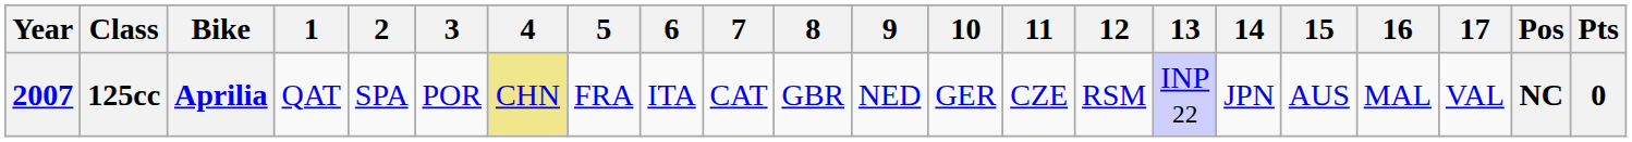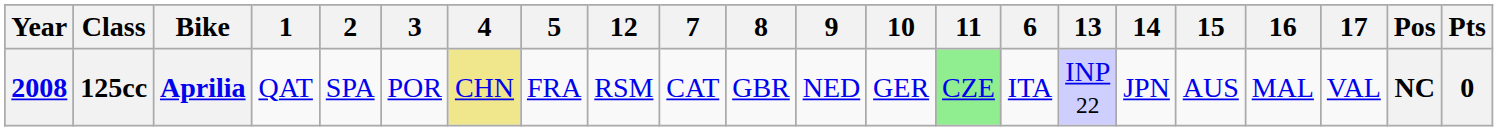 <table class="wikitable" style="text-align:center">
 <tr>
 <th>Year</th>
 <th>Class</th>
 <th>Bike</th>
 <th>1</th>
 <th>2</th>
 <th>3</th>
 <th>4</th>
 <th>5</th>
-<th>6</th>
+<th>12</th>
 <th>7</th>
 <th>8</th>
 <th>9</th>
 <th>10</th>
 <th>11</th>
-<th>12</th>
+<th>6</th>
 <th>13</th>
 <th>14</th>
 <th>15</th>
 <th>16</th>
 <th>17</th>
 <th>Pos</th>
 <th>Pts</th>
 </tr>
 <tr>
-<th><a href='#'>2007</a></th>
+<th><a href='#'>2008</a></th>
 <th>125cc</th>
 <th><a href='#'>Aprilia</a></th>
 <td><a href='#'>QAT</a></td>
 <td><a href='#'>SPA</a></td>
 <td><a href='#'>POR</a></td>
 <td style="background: khaki;"><a href='#'>CHN</a></td>
 <td><a href='#'>FRA</a></td>
-<td><a href='#'>ITA</a></td>
+<td><a href='#'>RSM</a></td>
 <td><a href='#'>CAT</a></td>
 <td><a href='#'>GBR</a></td>
 <td><a href='#'>NED</a></td>
 <td><a href='#'>GER</a></td>
-<td><a href='#'>CZE</a></td>
-<td><a href='#'>RSM</a></td>
+<td style="background: lightgreen;"><a href='#'>CZE</a></td>
+<td><a href='#'>ITA</a></td>
 <td style="background:#CFCFFF;"><a href='#'>INP</a><br><small>22</small></td>
 <td><a href='#'>JPN</a></td>
 <td><a href='#'>AUS</a></td>
 <td><a href='#'>MAL</a></td>
 <td><a href='#'>VAL</a></td>
 <th>NC</th>
 <th>0</th>
 </tr>
 </table>
